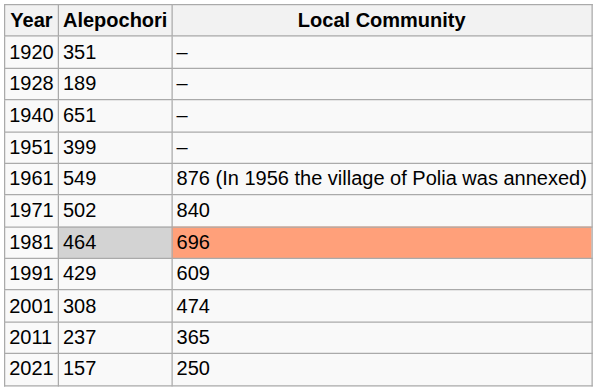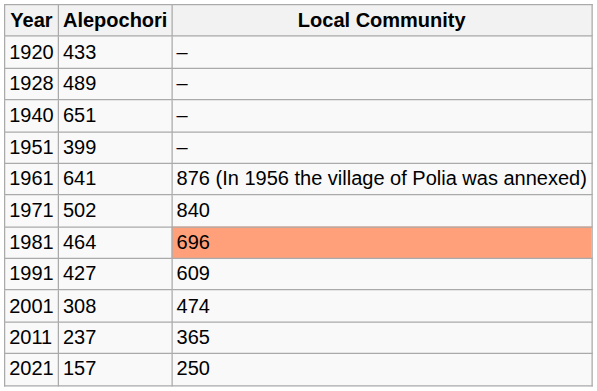 <table class="wikitable">
 <tr>
 <th>Year</th>
 <th>Alepochori</th>
 <th>Local Community</th>
 </tr>
 <tr>
 <td>1920</td>
-<td>351</td>
+<td>433</td>
 <td>–</td>
 </tr>
 <tr>
 <td>1928</td>
-<td>189</td>
+<td>489</td>
 <td>–</td>
 </tr>
 <tr>
 <td>1940</td>
 <td>651</td>
 <td>–</td>
 </tr>
 <tr>
 <td>1951</td>
 <td>399</td>
 <td>–</td>
 </tr>
 <tr>
 <td>1961</td>
-<td>549</td>
+<td>641</td>
 <td>876 (In 1956 the village of Polia was annexed)</td>
 </tr>
 <tr>
 <td>1971</td>
 <td>502</td>
 <td>840</td>
 </tr>
 <tr>
 <td>1981</td>
-<td style="background: lightgrey;">464</td>
+<td>464</td>
 <td style="background: lightsalmon;">696</td>
 </tr>
 <tr>
 <td>1991</td>
-<td>429</td>
+<td>427</td>
 <td>609</td>
 </tr>
 <tr>
 <td>2001</td>
 <td>308</td>
 <td>474</td>
 </tr>
 <tr>
 <td>2011</td>
 <td>237</td>
 <td>365</td>
 </tr>
 <tr>
 <td>2021</td>
 <td>157</td>
 <td>250</td>
 </tr>
 </table>
